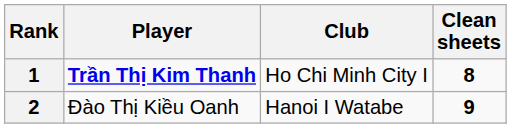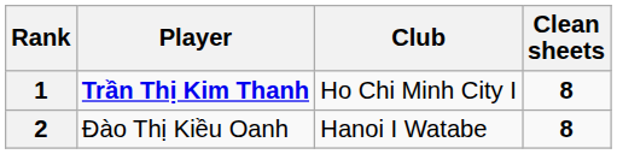 <table class="wikitable" style="text-align:center">
 <tr>
 <th>Rank</th>
 <th>Player</th>
 <th>Club</th>
 <th>Clean<br>sheets</th>
 </tr>
 <tr>
 <th>1</th>
 <td align="left"><strong> <a href='#'>Trần Thị Kim Thanh</a></strong></td>
 <td align="left">Ho Chi Minh City I</td>
 <td><strong>8</strong></td>
 </tr>
 <tr>
 <th>2</th>
 <td align="left"> Đào Thị Kiều Oanh</td>
 <td align="left">Hanoi I Watabe</td>
-<td><strong>9</strong></td>
+<td><strong>8</strong></td>
 </tr>
 </table>
